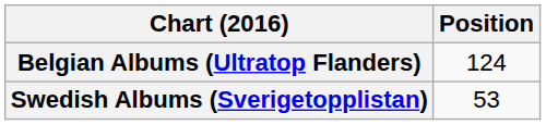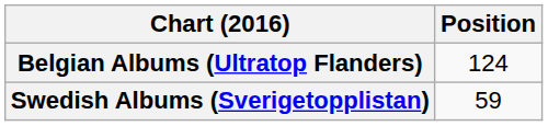 <table class="wikitable sortable plainrowheaders">
 <tr>
 <th>Chart (2016)</th>
 <th>Position</th>
 </tr>
 <tr>
 <th scope="row">Belgian Albums (<a href='#'>Ultratop</a> Flanders)</th>
 <td style="text-align:center">124</td>
 </tr>
 <tr>
 <th scope="row">Swedish Albums (<a href='#'>Sverigetopplistan</a>)</th>
-<td style="text-align:center">53</td>
+<td style="text-align:center">59</td>
 </tr>
 </table>
